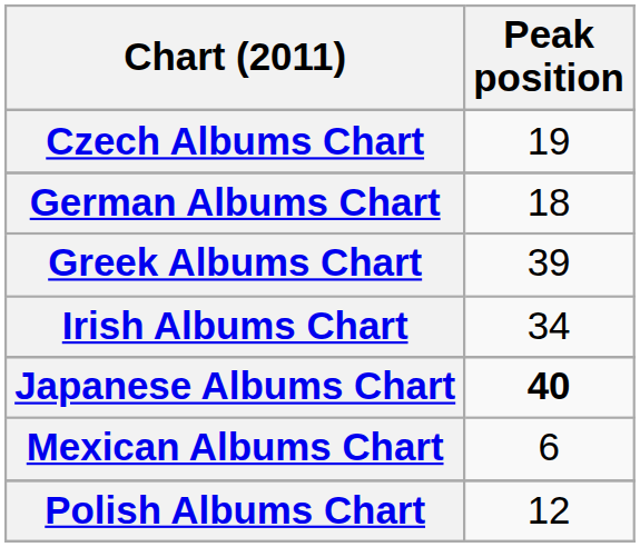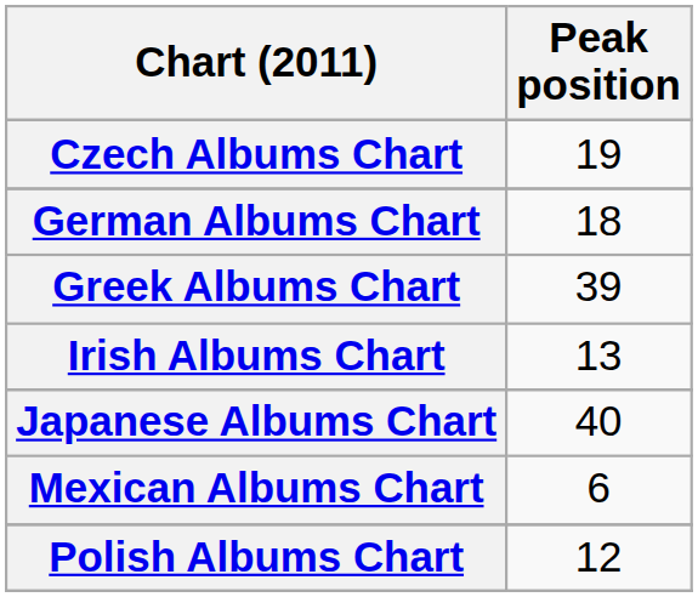 <table class="wikitable sortable plainrowheaders">
 <tr>
 <th>Chart (2011)</th>
 <th>Peak<br>position</th>
 </tr>
 <tr>
 </tr>
 <tr>
 </tr>
 <tr>
 </tr>
 <tr>
 </tr>
 <tr>
 </tr>
 <tr>
 <th scope="row"><a href='#'>Czech Albums Chart</a></th>
 <td style="text-align:center;">19</td>
 </tr>
 <tr>
 </tr>
 <tr>
 </tr>
 <tr>
 <th scope="row"><a href='#'>German Albums Chart</a></th>
 <td style="text-align:center;">18</td>
 </tr>
 <tr>
 <th scope="row"><a href='#'>Greek Albums Chart</a></th>
 <td style="text-align:center;">39</td>
 </tr>
 <tr>
 <th scope="row"><a href='#'>Irish Albums Chart</a></th>
-<td style="text-align:center;">34</td>
+<td style="text-align:center;">13</td>
 </tr>
 <tr>
 </tr>
 <tr>
 <th scope="row"><a href='#'>Japanese Albums Chart</a></th>
-<td style="text-align:center;"><strong>40</strong></td>
+<td style="text-align:center;">40</td>
 </tr>
 <tr>
 <th scope="row"><a href='#'>Mexican Albums Chart</a></th>
 <td style="text-align:center;">6</td>
 </tr>
 <tr>
 </tr>
 <tr>
 </tr>
 <tr>
 <th scope="row"><a href='#'>Polish Albums Chart</a></th>
 <td style="text-align:center;">12</td>
 </tr>
 <tr>
 </tr>
 <tr>
 </tr>
 <tr>
 </tr>
 <tr>
 </tr>
 </table>
